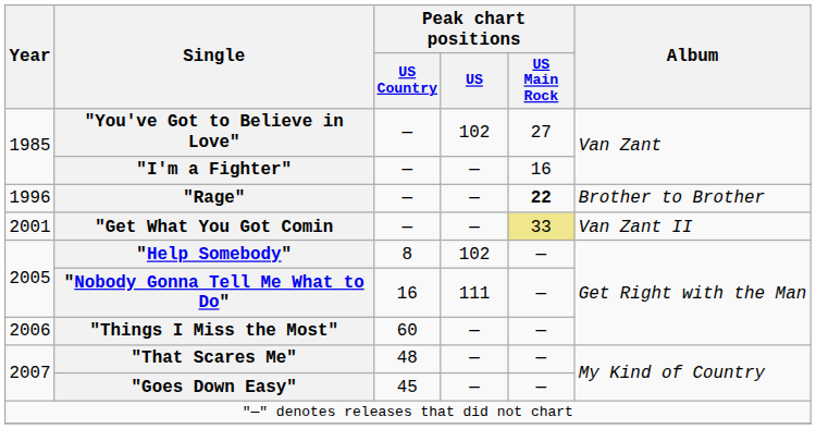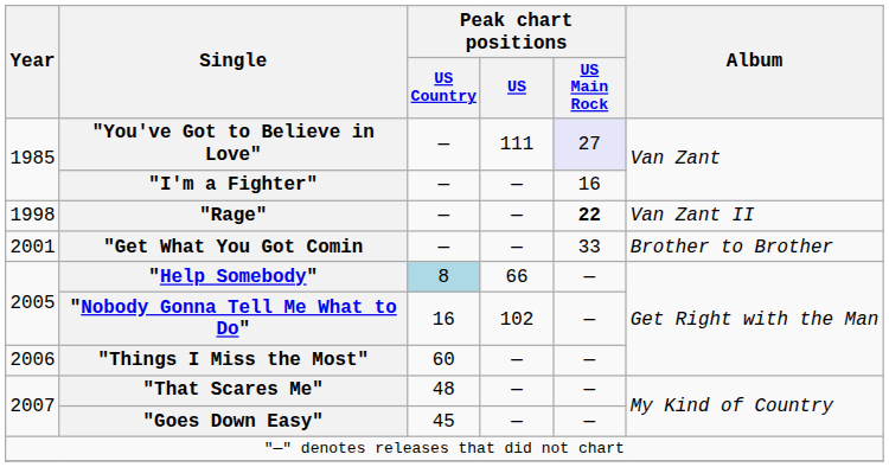 <table class="wikitable plainrowheaders" style="text-align:center;">
 <tr>
 <th rowspan="2">Year</th>
 <th rowspan="2" style="width:18em;">Single</th>
 <th colspan="3">Peak chart positions</th>
 <th rowspan="2">Album</th>
 </tr>
 <tr style="font-size:smaller;">
 <th width="45"><a href='#'>US Country</a><br></th>
 <th width="45"><a href='#'>US</a><br></th>
 <th width="45"><a href='#'>US Main Rock</a><br></th>
 </tr>
 <tr>
 <td rowspan="2">1985</td>
 <th scope="row">"You've Got to Believe in Love"</th>
 <td>—</td>
-<td>102</td>
-<td>27</td>
+<td>111</td>
+<td style="background: lavender;">27</td>
 <td align="left" rowspan="2"><em>Van Zant</em></td>
 </tr>
 <tr>
 <th scope="row">"I'm a Fighter"</th>
 <td>—</td>
 <td>—</td>
 <td>16</td>
 </tr>
 <tr>
-<td>1996</td>
+<td>1998</td>
 <th scope="row">"Rage"</th>
 <td>—</td>
 <td>—</td>
 <td><strong>22</strong></td>
-<td align="left"><em>Brother to Brother</em></td>
+<td align="left"><em>Van Zant II</em></td>
 </tr>
 <tr>
 <td>2001</td>
 <th scope="row">"Get What You Got Comin</th>
 <td>—</td>
 <td>—</td>
-<td style="background: khaki;">33</td>
-<td align="left"><em>Van Zant II</em></td>
+<td>33</td>
+<td align="left"><em>Brother to Brother</em></td>
 </tr>
 <tr>
 <td rowspan="2">2005</td>
 <th scope="row">"<a href='#'>Help Somebody</a>"</th>
-<td>8</td>
-<td>102</td>
+<td style="background: lightblue;">8</td>
+<td>66</td>
 <td>—</td>
 <td align="left" rowspan="3"><em>Get Right with the Man</em></td>
 </tr>
 <tr>
 <th scope="row">"<a href='#'>Nobody Gonna Tell Me What to Do</a>"</th>
 <td>16</td>
-<td>111</td>
+<td>102</td>
 <td>—</td>
 </tr>
 <tr>
 <td>2006</td>
 <th scope="row">"Things I Miss the Most"</th>
 <td>60</td>
 <td>—</td>
 <td>—</td>
 </tr>
 <tr>
 <td rowspan="2">2007</td>
 <th scope="row">"That Scares Me"</th>
 <td>48</td>
 <td>—</td>
 <td>—</td>
 <td align="left" rowspan="2"><em>My Kind of Country</em></td>
 </tr>
 <tr>
 <th scope="row">"Goes Down Easy"</th>
 <td>45</td>
 <td>—</td>
 <td>—</td>
 </tr>
 <tr>
 <td align="center" colspan="6" style="font-size:8pt">"—" denotes releases that did not chart</td>
 </tr>
 <tr>
 </tr>
 </table>
